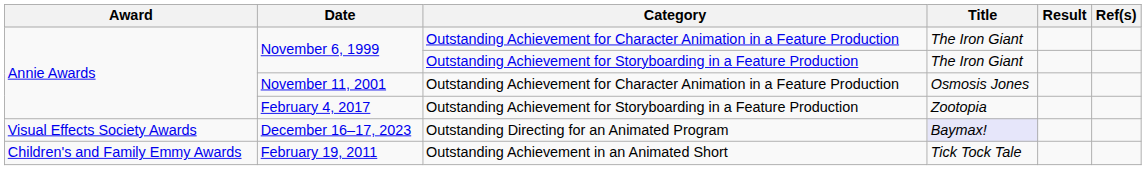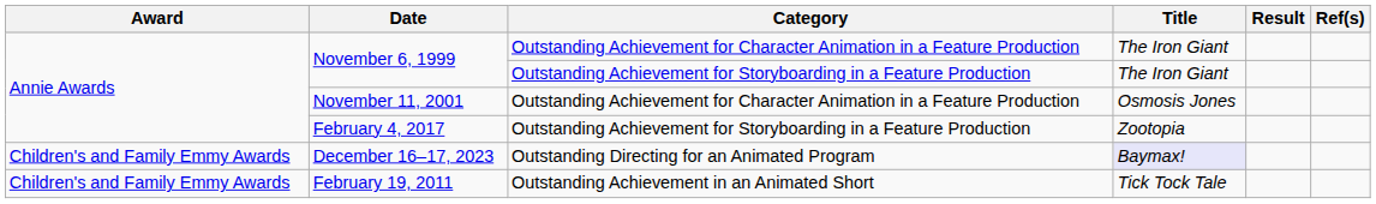 <table class="wikitable sortable plainrowheaders" style="width:100%;">
 <tr style="background:#ccc; text-align:center;">
 <th>Award</th>
 <th>Date</th>
 <th>Category</th>
 <th>Title</th>
 <th>Result</th>
 <th>Ref(s)</th>
 </tr>
 <tr>
 <td rowspan="4"><a href='#'>Annie Awards</a></td>
 <td rowspan="2"><a href='#'>November 6, 1999</a></td>
 <td><a href='#'>Outstanding Achievement for Character Animation in a Feature Production</a></td>
 <td><em>The Iron Giant</em></td>
 <td></td>
 <td></td>
 </tr>
 <tr>
 <td><a href='#'>Outstanding Achievement for Storyboarding in a Feature Production</a></td>
 <td><em>The Iron Giant</em></td>
 <td></td>
 <td></td>
 </tr>
 <tr>
 <td><a href='#'>November 11, 2001</a></td>
 <td>Outstanding Achievement for Character Animation in a Feature Production</td>
 <td><em>Osmosis Jones</em></td>
 <td></td>
 <td></td>
 </tr>
 <tr>
 <td><a href='#'>February 4, 2017</a></td>
 <td>Outstanding Achievement for Storyboarding in a Feature Production</td>
 <td><em>Zootopia</em></td>
 <td></td>
 <td></td>
 </tr>
 <tr>
-<td><a href='#'>Visual Effects Society Awards</a></td>
+<td><a href='#'>Children's and Family Emmy Awards</a></td>
 <td><a href='#'>December 16–17, 2023</a></td>
 <td>Outstanding Directing for an Animated Program</td>
 <td style="background: lavender;"><em>Baymax!</em></td>
 <td></td>
 <td></td>
 </tr>
 <tr>
 <td><a href='#'>Children's and Family Emmy Awards</a></td>
 <td><a href='#'>February 19, 2011</a></td>
 <td>Outstanding Achievement in an Animated Short</td>
 <td><em>Tick Tock Tale</em></td>
 <td></td>
 <td></td>
 </tr>
 </table>
